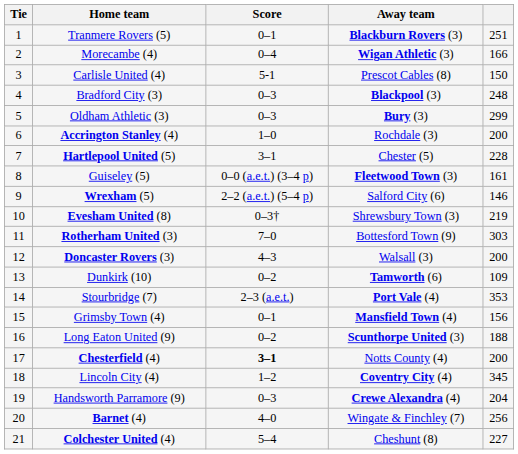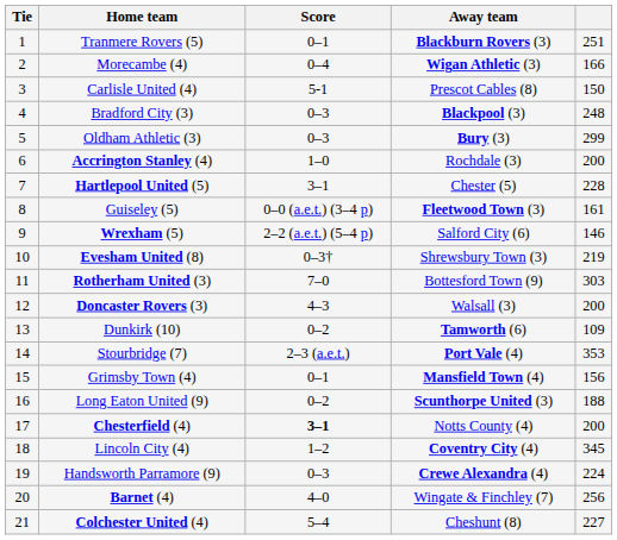 <table class="wikitable" style="width: 600px; background:WhiteSmoke; text-align:center; font-size:90%">
 <tr>
 <th>Tie</th>
 <th>Home team</th>
 <th>Score</th>
 <th>Away team</th>
 <th></th>
 </tr>
 <tr>
 <td>1</td>
 <td><a href='#'>Tranmere Rovers</a> (5)</td>
 <td>0–1</td>
 <td><strong><a href='#'>Blackburn Rovers</a></strong> (3)</td>
 <td>251</td>
 </tr>
 <tr>
 <td>2</td>
 <td><a href='#'>Morecambe</a> (4)</td>
 <td>0–4</td>
 <td><strong><a href='#'>Wigan Athletic</a></strong> (3)</td>
 <td>166</td>
 </tr>
 <tr>
 <td>3</td>
 <td><a href='#'>Carlisle United</a> (4)</td>
 <td>5-1</td>
 <td><a href='#'>Prescot Cables</a> (8)</td>
 <td>150</td>
 </tr>
 <tr>
 <td>4</td>
 <td><a href='#'>Bradford City</a> (3)</td>
 <td>0–3</td>
 <td><strong><a href='#'>Blackpool</a></strong> (3)</td>
 <td>248</td>
 </tr>
 <tr>
 <td>5</td>
 <td><a href='#'>Oldham Athletic</a> (3)</td>
 <td>0–3</td>
 <td><strong><a href='#'>Bury</a></strong> (3)</td>
 <td>299</td>
 </tr>
 <tr>
 <td>6</td>
 <td><strong><a href='#'>Accrington Stanley</a></strong> (4)</td>
 <td>1–0</td>
 <td><a href='#'>Rochdale</a> (3)</td>
 <td>200</td>
 </tr>
 <tr>
 <td>7</td>
 <td><strong><a href='#'>Hartlepool United</a></strong> (5)</td>
 <td>3–1</td>
 <td><a href='#'>Chester</a> (5)</td>
 <td>228</td>
 </tr>
 <tr>
 <td>8</td>
 <td><a href='#'>Guiseley</a> (5)</td>
 <td>0–0 (<a href='#'>a.e.t.</a>) (3–4 <a href='#'>p</a>)</td>
 <td><strong><a href='#'>Fleetwood Town</a></strong> (3)</td>
 <td>161</td>
 </tr>
 <tr>
 <td>9</td>
 <td><strong><a href='#'>Wrexham</a></strong> (5)</td>
 <td>2–2 (<a href='#'>a.e.t.</a>) (5–4 <a href='#'>p</a>)</td>
 <td><a href='#'>Salford City</a> (6)</td>
 <td>146</td>
 </tr>
 <tr>
 <td>10</td>
 <td><strong><a href='#'>Evesham United</a></strong> (8)</td>
 <td>0–3†</td>
 <td><a href='#'>Shrewsbury Town</a> (3)</td>
 <td>219</td>
 </tr>
 <tr>
 <td>11</td>
 <td><strong><a href='#'>Rotherham United</a></strong> (3)</td>
 <td>7–0</td>
 <td><a href='#'>Bottesford Town</a> (9)</td>
 <td>303</td>
 </tr>
 <tr>
 <td>12</td>
 <td><strong><a href='#'>Doncaster Rovers</a></strong> (3)</td>
 <td>4–3</td>
 <td><a href='#'>Walsall</a> (3)</td>
 <td>200</td>
 </tr>
 <tr>
 <td>13</td>
 <td><a href='#'>Dunkirk</a> (10)</td>
 <td>0–2</td>
 <td><strong><a href='#'>Tamworth</a></strong> (6)</td>
 <td>109</td>
 </tr>
 <tr>
 <td>14</td>
 <td><a href='#'>Stourbridge</a> (7)</td>
 <td>2–3 (<a href='#'>a.e.t.</a>)</td>
 <td><strong><a href='#'>Port Vale</a></strong> (4)</td>
 <td>353</td>
 </tr>
 <tr>
 <td>15</td>
 <td><a href='#'>Grimsby Town</a> (4)</td>
 <td>0–1</td>
 <td><strong><a href='#'>Mansfield Town</a></strong> (4)</td>
 <td>156</td>
 </tr>
 <tr>
 <td>16</td>
 <td><a href='#'>Long Eaton United</a> (9)</td>
 <td>0–2</td>
 <td><strong><a href='#'>Scunthorpe United</a></strong> (3)</td>
 <td>188</td>
 </tr>
 <tr>
 <td>17</td>
 <td><strong><a href='#'>Chesterfield</a></strong> (4)</td>
 <td><strong>3–1</strong></td>
 <td><a href='#'>Notts County</a> (4)</td>
 <td>200</td>
 </tr>
 <tr>
 <td>18</td>
 <td><a href='#'>Lincoln City</a> (4)</td>
 <td>1–2</td>
 <td><strong><a href='#'>Coventry City</a></strong> (4)</td>
 <td>345</td>
 </tr>
 <tr>
 <td>19</td>
 <td><a href='#'>Handsworth Parramore</a> (9)</td>
 <td>0–3</td>
 <td><strong><a href='#'>Crewe Alexandra</a></strong> (4)</td>
-<td>204</td>
+<td>224</td>
 </tr>
 <tr>
 <td>20</td>
 <td><strong><a href='#'>Barnet</a></strong> (4)</td>
 <td>4–0</td>
 <td><a href='#'>Wingate & Finchley</a> (7)</td>
 <td>256</td>
 </tr>
 <tr>
 <td>21</td>
 <td><strong><a href='#'>Colchester United</a></strong> (4)</td>
 <td>5–4</td>
 <td><a href='#'>Cheshunt</a> (8)</td>
 <td>227</td>
 </tr>
 </table>
